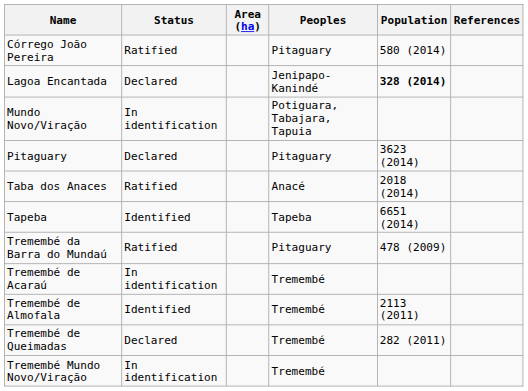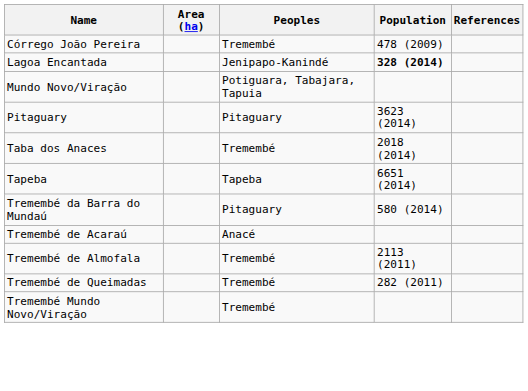 <table class="sortable wikitable">
 <tr>
 <th>Name</th>
-<th>Status</th>
 <th>Area (<a href='#'>ha</a>)</th>
 <th>Peoples</th>
 <th>Population</th>
 <th>References</th>
 </tr>
 <tr>
 <td>Córrego João Pereira</td>
-<td>Ratified</td>
 <td></td>
-<td>Pitaguary</td>
-<td>580 (2014)</td>
+<td>Tremembé</td>
+<td>478 (2009)</td>
 <td></td>
 </tr>
 <tr>
 <td>Lagoa Encantada</td>
-<td>Declared</td>
 <td></td>
 <td>Jenipapo-Kanindé</td>
 <td><strong>328 (2014)</strong></td>
 <td></td>
 </tr>
 <tr>
 <td>Mundo Novo/Viração</td>
-<td>In identification</td>
 <td></td>
 <td>Potiguara, Tabajara, Tapuia</td>
 <td></td>
 <td></td>
 </tr>
 <tr>
 <td>Pitaguary</td>
-<td>Declared</td>
 <td></td>
 <td>Pitaguary</td>
 <td>3623 (2014)</td>
 <td></td>
 </tr>
 <tr>
 <td>Taba dos Anaces</td>
-<td>Ratified</td>
 <td></td>
-<td>Anacé</td>
+<td>Tremembé</td>
 <td>2018 (2014)</td>
 <td></td>
 </tr>
 <tr>
 <td>Tapeba</td>
-<td>Identified</td>
 <td></td>
 <td>Tapeba</td>
 <td>6651 (2014)</td>
 <td></td>
 </tr>
 <tr>
 <td>Tremembé da Barra do Mundaú</td>
-<td>Ratified</td>
 <td></td>
 <td>Pitaguary</td>
-<td>478 (2009)</td>
+<td>580 (2014)</td>
 <td></td>
 </tr>
 <tr>
 <td>Tremembé de Acaraú</td>
-<td>In identification</td>
 <td></td>
-<td>Tremembé</td>
+<td>Anacé</td>
 <td></td>
 <td></td>
 </tr>
 <tr>
 <td>Tremembé de Almofala</td>
-<td>Identified</td>
 <td></td>
 <td>Tremembé</td>
 <td>2113 (2011)</td>
 <td></td>
 </tr>
 <tr>
 <td>Tremembé de Queimadas</td>
-<td>Declared</td>
 <td></td>
 <td>Tremembé</td>
 <td>282 (2011)</td>
 <td></td>
 </tr>
 <tr>
 <td>Tremembé Mundo Novo/Viração</td>
-<td>In identification</td>
 <td></td>
 <td>Tremembé</td>
 <td></td>
 <td></td>
 </tr>
 </table>
